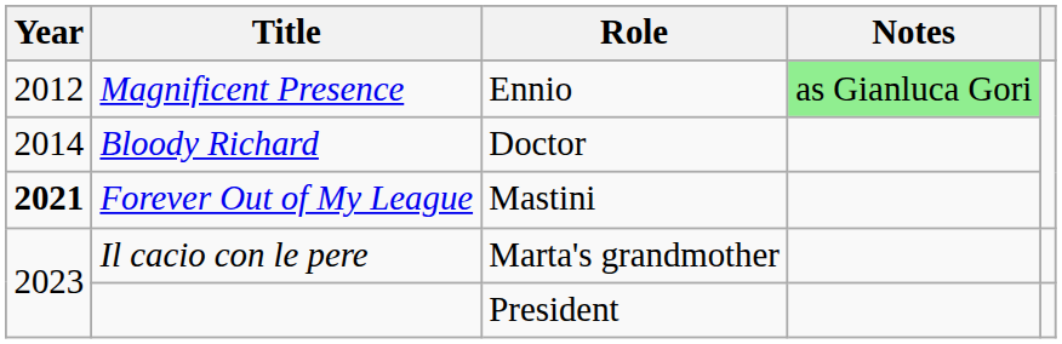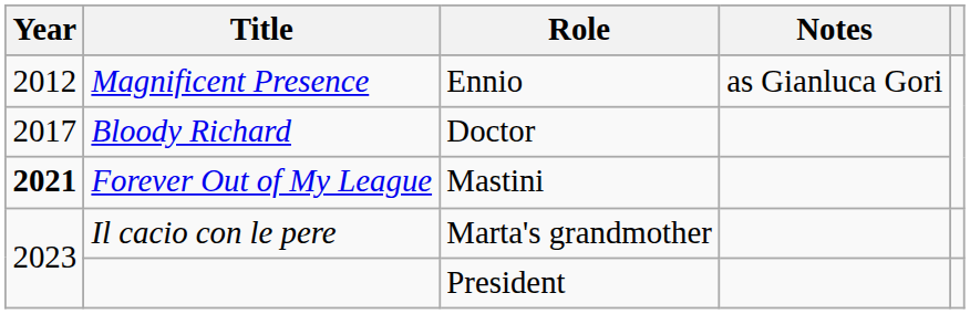 <table class="wikitable sortable">
 <tr>
 <th>Year</th>
 <th>Title</th>
 <th>Role</th>
 <th class="unsortable">Notes</th>
 <th class="unsortable"></th>
 </tr>
 <tr>
 <td>2012</td>
 <td><em><a href='#'>Magnificent Presence</a></em></td>
 <td>Ennio</td>
-<td style="background: lightgreen;">as Gianluca Gori</td>
+<td>as Gianluca Gori</td>
 <td rowspan="3"></td>
 </tr>
 <tr>
-<td>2014</td>
+<td>2017</td>
 <td><em><a href='#'>Bloody Richard</a></em></td>
 <td>Doctor</td>
 <td></td>
 </tr>
 <tr>
 <td><strong>2021</strong></td>
 <td><em><a href='#'>Forever Out of My League</a></em></td>
 <td>Mastini</td>
 <td></td>
 </tr>
 <tr>
 <td rowspan="2">2023</td>
 <td><em>Il cacio con le pere</em></td>
 <td>Marta's grandmother</td>
 <td></td>
 <td></td>
 </tr>
 <tr>
 <td><em></em></td>
 <td>President</td>
 <td></td>
 <td></td>
 </tr>
 </table>
